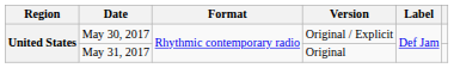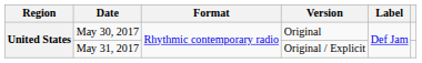 <table class="wikitable plainrowheaders">
 <tr>
 <th scope="col">Region</th>
 <th scope="col">Date</th>
 <th scope="col">Format</th>
 <th scope="col">Version</th>
 <th scope="col">Label</th>
 <th scope="col"></th>
 </tr>
 <tr>
 <th scope="row" rowspan="3">United States</th>
 <td>May 30, 2017</td>
 <td rowspan="3"><a href='#'>Rhythmic contemporary radio</a></td>
-<td>Original / Explicit</td>
+<td>Original</td>
 <td rowspan="3"><a href='#'>Def Jam</a></td>
 <td></td>
 </tr>
 <tr>
 <td>May 31, 2017</td>
-<td>Original</td>
+<td>Original / Explicit</td>
 <td></td>
 </tr>
 </table>
